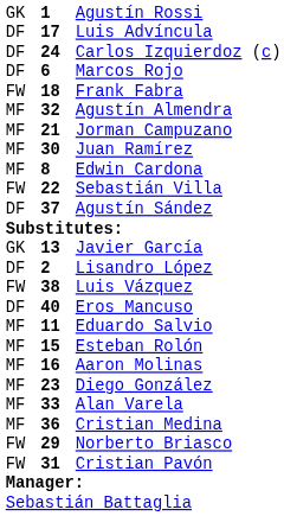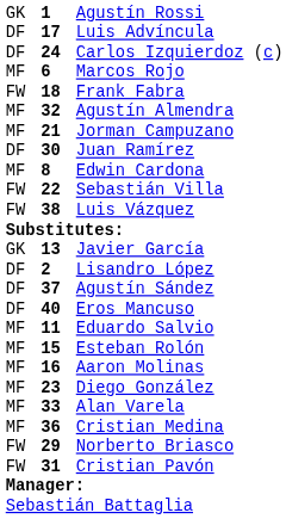 <table cellspacing="0" cellpadding="0" style="font-size:90%; margin:0.2em auto;">
 <tr>
 <th width="25"></th>
 <th width="25"></th>
 </tr>
 <tr>
 <td>GK</td>
 <td><strong>1</strong></td>
 <td> <a href='#'>Agustín Rossi</a></td>
 </tr>
 <tr>
 <td>DF</td>
 <td><strong>17</strong></td>
 <td> <a href='#'>Luis Advíncula</a></td>
 </tr>
 <tr>
 <td>DF</td>
 <td><strong>24</strong></td>
 <td> <a href='#'>Carlos Izquierdoz</a> (<a href='#'>c</a>)</td>
 </tr>
 <tr>
-<td>DF</td>
+<td>MF</td>
 <td><strong>6</strong></td>
 <td> <a href='#'>Marcos Rojo</a></td>
 </tr>
 <tr>
 <td>FW</td>
 <td><strong>18</strong></td>
 <td> <a href='#'>Frank Fabra</a></td>
 <td></td>
 <td></td>
 </tr>
 <tr>
 <td>MF</td>
 <td><strong>32</strong></td>
 <td> <a href='#'>Agustín Almendra</a></td>
 <td></td>
 <td></td>
 </tr>
 <tr>
 <td>MF</td>
 <td><strong>21</strong></td>
 <td> <a href='#'>Jorman Campuzano</a></td>
 </tr>
 <tr>
-<td>MF</td>
+<td>DF</td>
 <td><strong>30</strong></td>
 <td> <a href='#'>Juan Ramírez</a></td>
 <td></td>
 </tr>
 <tr>
 <td>MF</td>
 <td><strong>8</strong></td>
 <td> <a href='#'>Edwin Cardona</a></td>
 <td></td>
 <td></td>
 </tr>
 <tr>
 <td>FW</td>
 <td><strong>22</strong></td>
 <td> <a href='#'>Sebastián Villa</a></td>
 <td></td>
 <td></td>
 </tr>
 <tr>
-<td>DF</td>
-<td><strong>37</strong></td>
-<td> <a href='#'>Agustín Sández</a></td>
+<td>FW</td>
+<td><strong>38</strong></td>
+<td> <a href='#'>Luis Vázquez</a></td>
 <td></td>
 <td></td>
 </tr>
 <tr>
 <td colspan=3><strong>Substitutes:</strong></td>
 </tr>
 <tr>
 <td>GK</td>
 <td><strong>13</strong></td>
 <td> <a href='#'>Javier García</a></td>
 </tr>
 <tr>
 <td>DF</td>
 <td><strong>2</strong></td>
 <td> <a href='#'>Lisandro López</a></td>
 </tr>
 <tr>
-<td>FW</td>
-<td><strong>38</strong></td>
-<td> <a href='#'>Luis Vázquez</a></td>
+<td>DF</td>
+<td><strong>37</strong></td>
+<td> <a href='#'>Agustín Sández</a></td>
 <td></td>
 <td></td>
 </tr>
 <tr>
 <td>DF</td>
 <td><strong>40</strong></td>
 <td> <a href='#'>Eros Mancuso</a></td>
 </tr>
 <tr>
 <td>MF</td>
 <td><strong>11</strong></td>
 <td> <a href='#'>Eduardo Salvio</a></td>
 <td></td>
 <td></td>
 </tr>
 <tr>
 <td>MF</td>
 <td><strong>15</strong></td>
 <td> <a href='#'>Esteban Rolón</a></td>
 </tr>
 <tr>
 <td>MF</td>
 <td><strong>16</strong></td>
 <td> <a href='#'>Aaron Molinas</a></td>
 </tr>
 <tr>
 <td>MF</td>
 <td><strong>23</strong></td>
 <td> <a href='#'>Diego González</a></td>
 <td></td>
 <td></td>
 </tr>
 <tr>
 <td>MF</td>
 <td><strong>33</strong></td>
 <td> <a href='#'>Alan Varela</a></td>
 </tr>
 <tr>
 <td>MF</td>
 <td><strong>36</strong></td>
 <td> <a href='#'>Cristian Medina</a></td>
 <td></td>
 <td></td>
 </tr>
 <tr>
 <td>FW</td>
 <td><strong>29</strong></td>
 <td> <a href='#'>Norberto Briasco</a></td>
 </tr>
 <tr>
 <td>FW</td>
 <td><strong>31</strong></td>
 <td> <a href='#'>Cristian Pavón</a></td>
 <td></td>
 <td></td>
 </tr>
 <tr>
 <td colspan=3><strong>Manager:</strong></td>
 </tr>
 <tr>
 <td colspan="4"> <a href='#'>Sebastián Battaglia</a></td>
 </tr>
 </table>
